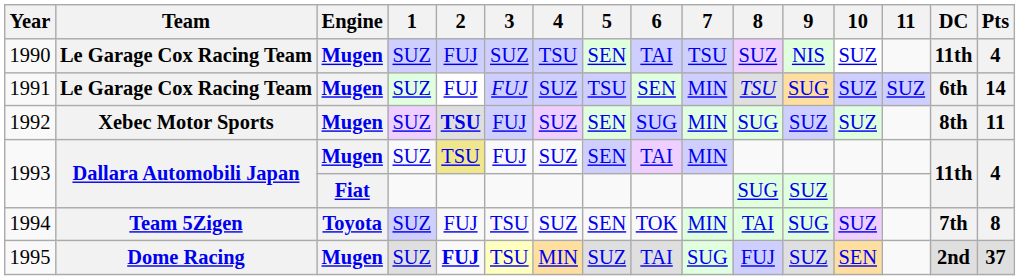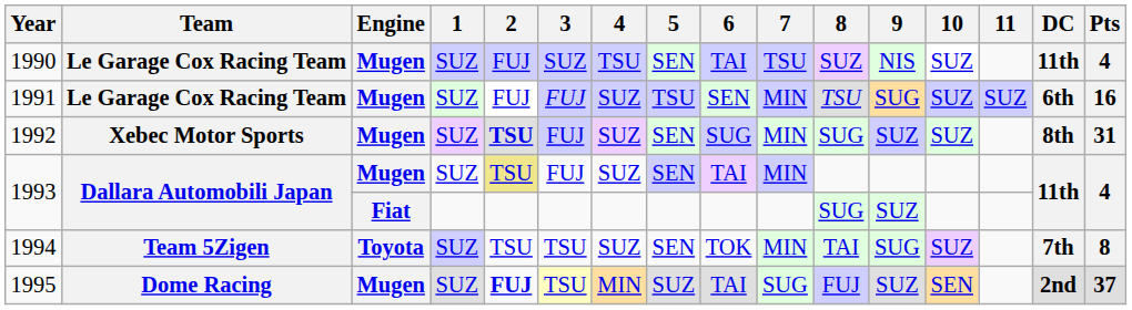 <table class="wikitable" style="text-align:center; font-size:90%">
 <tr>
 <th>Year</th>
 <th>Team</th>
 <th>Engine</th>
 <th>1</th>
 <th>2</th>
 <th>3</th>
 <th>4</th>
 <th>5</th>
 <th>6</th>
 <th>7</th>
 <th>8</th>
 <th>9</th>
 <th>10</th>
 <th>11</th>
 <th>DC</th>
 <th>Pts</th>
 </tr>
 <tr>
 <td>1990</td>
 <th>Le Garage Cox Racing Team</th>
 <th><a href='#'>Mugen</a></th>
 <td style="background:#CFCFFF;"><a href='#'>SUZ</a><br></td>
 <td style="background:#CFCFFF;"><a href='#'>FUJ</a><br></td>
 <td style="background:#CFCFFF;"><a href='#'>SUZ</a><br></td>
 <td style="background:#CFCFFF;"><a href='#'>TSU</a><br></td>
 <td style="background:#DFFFDF;"><a href='#'>SEN</a><br></td>
 <td style="background:#CFCFFF;"><a href='#'>TAI</a><br></td>
 <td style="background:#CFCFFF;"><a href='#'>TSU</a><br></td>
 <td style="background:#EFCFFF;"><a href='#'>SUZ</a><br></td>
 <td style="background:#DFFFDF;"><a href='#'>NIS</a><br></td>
 <td style="background:#FFFFFF;"><a href='#'>SUZ</a><br></td>
 <td></td>
 <th>11th</th>
 <th>4</th>
 </tr>
 <tr>
 <td>1991</td>
 <th>Le Garage Cox Racing Team</th>
 <th><a href='#'>Mugen</a></th>
 <td style="background:#DFFFDF;"><a href='#'>SUZ</a><br></td>
 <td style="background:#FFFFFF;"><a href='#'>FUJ</a><br></td>
 <td style="background:#CFCFFF;"><em><a href='#'>FUJ</a></em><br></td>
 <td style="background:#CFCFFF;"><a href='#'>SUZ</a><br></td>
 <td style="background:#CFCFFF;"><a href='#'>TSU</a><br></td>
 <td style="background:#DFFFDF;"><a href='#'>SEN</a><br></td>
 <td style="background:#CFCFFF;"><a href='#'>MIN</a><br></td>
 <td style="background:#DFDFDF;"><em><a href='#'>TSU</a></em><br></td>
 <td style="background:#FFDF9F;"><a href='#'>SUG</a><br></td>
 <td style="background:#CFCFFF;"><a href='#'>SUZ</a><br></td>
 <td style="background:#CFCFFF;"><a href='#'>SUZ</a><br></td>
 <th>6th</th>
-<th>14</th>
+<th>16</th>
 </tr>
 <tr>
 <td>1992</td>
 <th>Xebec Motor Sports</th>
 <th><a href='#'>Mugen</a></th>
 <td style="background:#EFCFFF;"><a href='#'>SUZ</a><br></td>
 <td style="background:#DFDFDF;"><strong><a href='#'>TSU</a></strong><br></td>
 <td style="background:#CFCFFF;"><a href='#'>FUJ</a><br></td>
 <td style="background:#EFCFFF;"><a href='#'>SUZ</a><br></td>
 <td style="background:#DFFFDF;"><a href='#'>SEN</a><br></td>
 <td style="background:#CFCFFF;"><a href='#'>SUG</a><br></td>
 <td style="background:#DFFFDF;"><a href='#'>MIN</a><br></td>
 <td style="background:#DFFFDF;"><a href='#'>SUG</a><br></td>
 <td style="background:#CFCFFF;"><a href='#'>SUZ</a><br></td>
 <td style="background:#DFFFDF;"><a href='#'>SUZ</a><br></td>
 <td></td>
 <th>8th</th>
-<th>11</th>
+<th>31</th>
 </tr>
 <tr>
 <td rowspan="2">1993</td>
 <th rowspan="2"><a href='#'>Dallara Automobili Japan</a></th>
 <th><a href='#'>Mugen</a></th>
 <td><a href='#'>SUZ</a></td>
 <td style="background: khaki;"><a href='#'>TSU</a></td>
 <td><a href='#'>FUJ</a></td>
 <td><a href='#'>SUZ</a></td>
 <td style="background:#CFCFFF;"><a href='#'>SEN</a><br></td>
 <td style="background:#EFCFFF;"><a href='#'>TAI</a><br></td>
 <td style="background:#CFCFFF;"><a href='#'>MIN</a><br></td>
 <td></td>
 <td></td>
 <td></td>
 <td></td>
 <th rowspan="2">11th</th>
 <th rowspan="2">4</th>
 </tr>
 <tr>
 <th><a href='#'>Fiat</a></th>
 <td></td>
 <td></td>
 <td></td>
 <td></td>
 <td></td>
 <td></td>
 <td></td>
 <td style="background:#DFFFDF";><a href='#'>SUG</a><br></td>
 <td style="background:#DFFFDF;"><a href='#'>SUZ</a><br></td>
 <td></td>
 <td></td>
 </tr>
 <tr>
 <td>1994</td>
 <th><a href='#'>Team 5Zigen</a></th>
 <th><a href='#'>Toyota</a></th>
 <td style="background:#CFCFFF;"><a href='#'>SUZ</a><br></td>
-<td><a href='#'>FUJ</a></td>
+<td><a href='#'>TSU</a></td>
 <td><a href='#'>TSU</a></td>
 <td><a href='#'>SUZ</a></td>
 <td><a href='#'>SEN</a></td>
 <td><a href='#'>TOK</a></td>
 <td style="background:#DFFFDF;"><a href='#'>MIN</a><br></td>
 <td style="background:#DFFFDF;"><a href='#'>TAI</a><br></td>
 <td style="background:#DFFFDF;"><a href='#'>SUG</a><br></td>
 <td style="background:#EFCFFF;"><a href='#'>SUZ</a><br></td>
 <td></td>
 <th>7th</th>
 <th>8</th>
 </tr>
 <tr>
 <td>1995</td>
 <th><a href='#'>Dome Racing</a></th>
 <th><a href='#'>Mugen</a></th>
 <td style="background:#DFDFDF;"><a href='#'>SUZ</a><br></td>
 <td style="background:#FFFFF;"><strong><a href='#'>FUJ</a></strong><br></td>
 <td style="background:#FFFFBF;"><a href='#'>TSU</a><br></td>
 <td style="background:#FFDF9F;"><a href='#'>MIN</a><br></td>
 <td style="background:#DFDFDF;"><a href='#'>SUZ</a><br></td>
 <td style="background:#DFDFDF;"><a href='#'>TAI</a><br></td>
 <td style="background:#DFFFDF;"><a href='#'>SUG</a><br></td>
 <td style="background:#CFCFFF;"><a href='#'>FUJ</a><br></td>
 <td style="background:#DFDFDF;"><a href='#'>SUZ</a><br></td>
 <td style="background:#FFDF9F;"><a href='#'>SEN</a><br></td>
 <td></td>
 <th style="background:#DFDFDF;">2nd</th>
 <th style="background:#DFDFDF;">37</th>
 </tr>
 </table>
